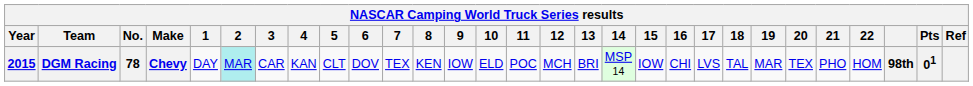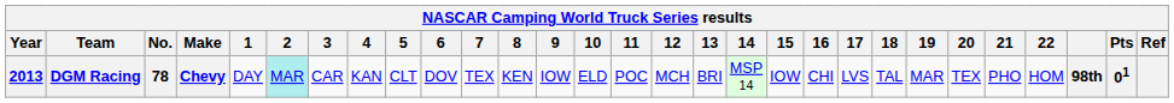 <table class="wikitable" style="text-align:center; font-size:75%">
 <tr>
 <th colspan=45><a href='#'>NASCAR Camping World Truck Series</a> results</th>
 </tr>
 <tr>
 <th>Year</th>
 <th>Team</th>
 <th>No.</th>
 <th>Make</th>
 <th>1</th>
 <th>2</th>
 <th>3</th>
 <th>4</th>
 <th>5</th>
 <th>6</th>
 <th>7</th>
 <th>8</th>
 <th>9</th>
 <th>10</th>
 <th>11</th>
 <th>12</th>
 <th>13</th>
 <th>14</th>
 <th>15</th>
 <th>16</th>
 <th>17</th>
 <th>18</th>
 <th>19</th>
 <th>20</th>
 <th>21</th>
 <th>22</th>
 <th></th>
 <th>Pts</th>
 <th>Ref</th>
 </tr>
 <tr>
-<th><a href='#'>2015</a></th>
+<th><a href='#'>2013</a></th>
 <th><a href='#'>DGM Racing</a></th>
 <th>78</th>
 <th><a href='#'>Chevy</a></th>
 <td><a href='#'>DAY</a></td>
 <td style="background: paleturquoise;"><a href='#'>MAR</a></td>
 <td><a href='#'>CAR</a></td>
 <td><a href='#'>KAN</a></td>
 <td><a href='#'>CLT</a></td>
 <td><a href='#'>DOV</a></td>
 <td><a href='#'>TEX</a></td>
 <td><a href='#'>KEN</a></td>
 <td><a href='#'>IOW</a></td>
 <td><a href='#'>ELD</a></td>
 <td><a href='#'>POC</a></td>
 <td><a href='#'>MCH</a></td>
 <td><a href='#'>BRI</a></td>
 <td style="background:#DFFFDF;"><a href='#'>MSP</a><br><small>14</small></td>
 <td><a href='#'>IOW</a></td>
 <td><a href='#'>CHI</a></td>
 <td><a href='#'>LVS</a></td>
 <td><a href='#'>TAL</a></td>
 <td><a href='#'>MAR</a></td>
 <td><a href='#'>TEX</a></td>
 <td><a href='#'>PHO</a></td>
 <td><a href='#'>HOM</a></td>
 <th>98th</th>
 <th>0<sup>1</sup></th>
 <th></th>
 </tr>
 </table>
